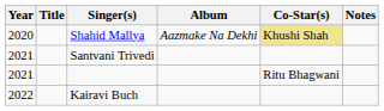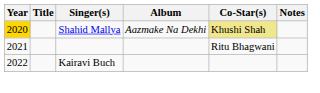 <table class="wikitable">
 <tr>
 <th>Year</th>
 <th>Title</th>
 <th>Singer(s)</th>
 <th>Album</th>
 <th>Co-Star(s)</th>
 <th>Notes</th>
 </tr>
 <tr>
-<td>2020</td>
+<td style="background: gold;">2020</td>
 <td></td>
 <td><a href='#'>Shahid Mallya</a></td>
 <td><em>Aazmake Na Dekhi</em></td>
 <td style="background: khaki;">Khushi Shah</td>
-<td></td>
-</tr>
-<tr>
-<td>2021</td>
-<td></td>
-<td>Santvani Trivedi</td>
-<td></td>
-<td></td>
 <td></td>
 </tr>
 <tr>
 <td>2021</td>
 <td></td>
 <td></td>
 <td></td>
 <td>Ritu Bhagwani</td>
 <td></td>
 </tr>
 <tr>
 <td>2022</td>
 <td></td>
 <td>Kairavi Buch</td>
 <td></td>
 <td></td>
 <td></td>
 </tr>
 </table>
